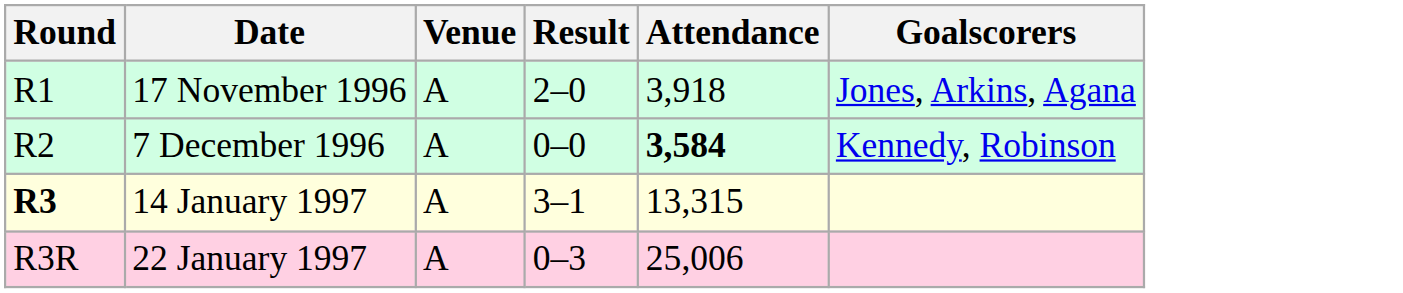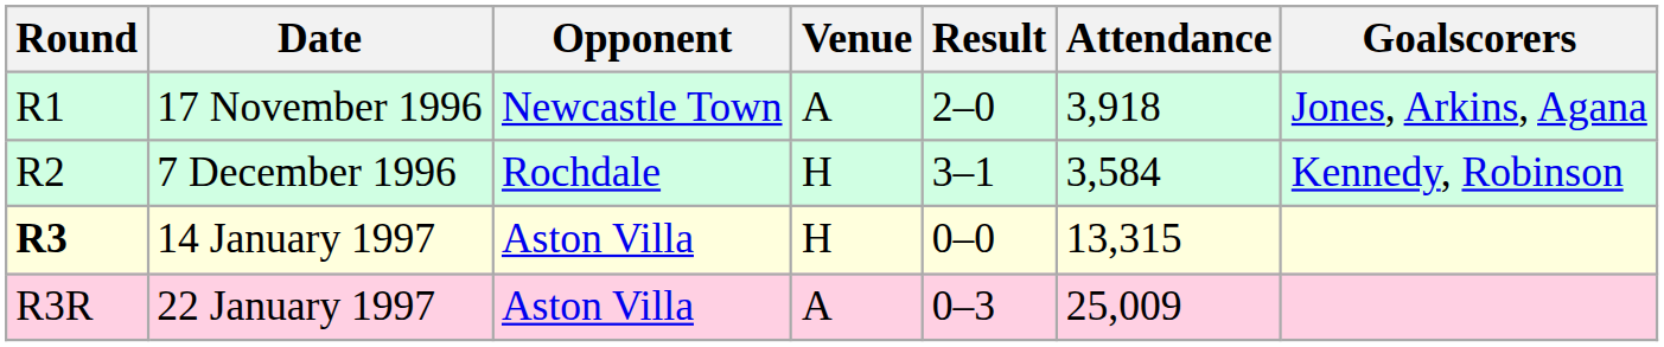 <table class="wikitable">
 <tr>
 <th>Round</th>
 <th>Date</th>
+<th>Opponent</th>
 <th>Venue</th>
 <th>Result</th>
 <th>Attendance</th>
 <th>Goalscorers</th>
 </tr>
 <tr style="background-color: #d0ffe3;">
 <td>R1</td>
 <td>17 November 1996</td>
+<td><a href='#'>Newcastle Town</a></td>
 <td>A</td>
 <td>2–0</td>
 <td>3,918</td>
 <td><a href='#'>Jones</a>, <a href='#'>Arkins</a>, <a href='#'>Agana</a></td>
 </tr>
 <tr style="background-color: #d0ffe3;">
 <td>R2</td>
 <td>7 December 1996</td>
-<td>A</td>
-<td>0–0</td>
-<td><strong>3,584</strong></td>
+<td><a href='#'>Rochdale</a></td>
+<td>H</td>
+<td>3–1</td>
+<td>3,584</td>
 <td><a href='#'>Kennedy</a>, <a href='#'>Robinson</a></td>
 </tr>
 <tr style="background-color: #ffffdd;">
 <td><strong>R3</strong></td>
 <td>14 January 1997</td>
-<td>A</td>
-<td>3–1</td>
+<td><a href='#'>Aston Villa</a></td>
+<td>H</td>
+<td>0–0</td>
 <td>13,315</td>
 <td></td>
 </tr>
 <tr style="background-color: #ffd0e3;">
 <td>R3R</td>
 <td>22 January 1997</td>
+<td><a href='#'>Aston Villa</a></td>
 <td>A</td>
 <td>0–3</td>
-<td>25,006</td>
+<td>25,009</td>
 <td></td>
 </tr>
 </table>
